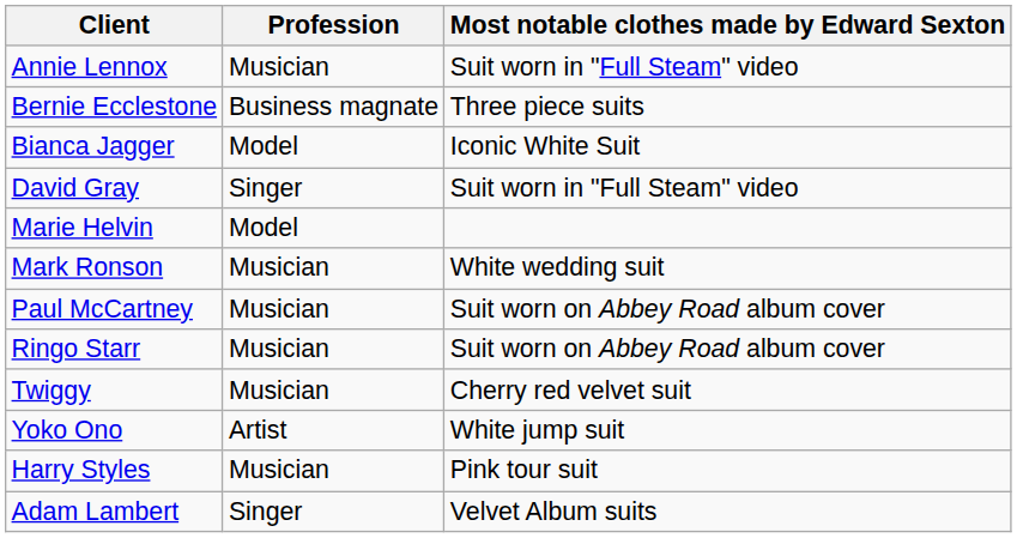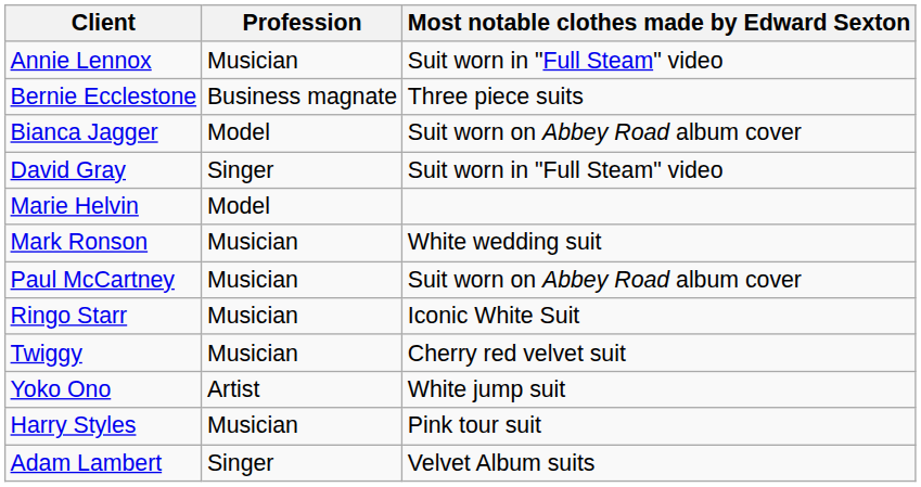 <table class="wikitable">
 <tr>
 <th>Client</th>
 <th>Profession</th>
 <th>Most notable clothes made by Edward Sexton</th>
 </tr>
 <tr>
 <td><a href='#'>Annie Lennox</a></td>
 <td>Musician</td>
 <td>Suit worn in "<a href='#'>Full Steam</a>" video</td>
 </tr>
 <tr>
 <td><a href='#'>Bernie Ecclestone</a></td>
 <td>Business magnate</td>
 <td>Three piece suits</td>
 </tr>
 <tr>
 <td><a href='#'>Bianca Jagger</a></td>
 <td>Model</td>
-<td>Iconic White Suit</td>
+<td>Suit worn on <em>Abbey Road</em> album cover</td>
 </tr>
 <tr>
 <td><a href='#'>David Gray</a></td>
 <td>Singer</td>
 <td>Suit worn in "Full Steam" video</td>
 </tr>
 <tr>
 <td><a href='#'>Marie Helvin</a></td>
 <td>Model</td>
 <td></td>
 </tr>
 <tr>
 <td><a href='#'>Mark Ronson</a></td>
 <td>Musician</td>
 <td>White wedding suit</td>
 </tr>
 <tr>
 <td><a href='#'>Paul McCartney</a></td>
 <td>Musician</td>
 <td>Suit worn on <em>Abbey Road</em> album cover</td>
 </tr>
 <tr>
 <td><a href='#'>Ringo Starr</a></td>
 <td>Musician</td>
-<td>Suit worn on <em>Abbey Road</em> album cover</td>
+<td>Iconic White Suit</td>
 </tr>
 <tr>
 <td><a href='#'>Twiggy</a></td>
 <td>Musician</td>
 <td>Cherry red velvet suit</td>
 </tr>
 <tr>
 <td><a href='#'>Yoko Ono</a></td>
 <td>Artist</td>
 <td>White jump suit</td>
 </tr>
 <tr>
 <td><a href='#'>Harry Styles</a></td>
 <td>Musician</td>
 <td>Pink tour suit</td>
 </tr>
 <tr>
 <td><a href='#'>Adam Lambert</a></td>
 <td>Singer</td>
 <td>Velvet Album suits</td>
 </tr>
 </table>
